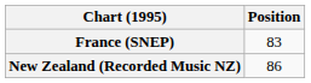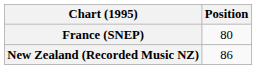 <table class="wikitable plainrowheaders" style="text-align:center">
 <tr>
 <th>Chart (1995)</th>
 <th>Position</th>
 </tr>
 <tr>
 <th scope="row">France (SNEP)</th>
-<td>83</td>
+<td>80</td>
 </tr>
 <tr>
 <th scope="row">New Zealand (Recorded Music NZ)</th>
 <td>86</td>
 </tr>
 </table>
